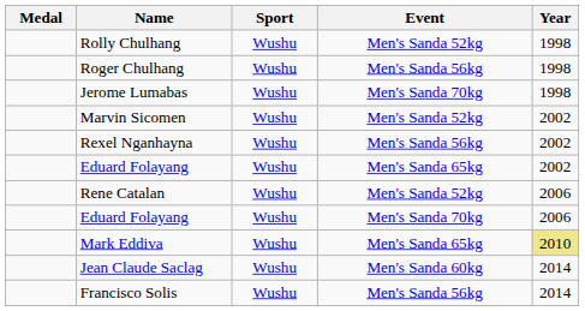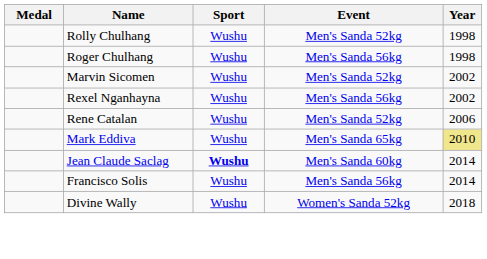 <table class="wikitable"  style="font-size:100%;  text-align:center;">
 <tr>
 <th width="65">Medal</th>
 <th width="150">Name</th>
 <th width="80">Sport</th>
 <th width="210">Event</th>
 <th width="40">Year</th>
 </tr>
 <tr>
 <td></td>
 <td align=left>Rolly Chulhang</td>
 <td><a href='#'>Wushu</a></td>
 <td><a href='#'>Men's Sanda 52kg</a></td>
 <td>1998</td>
 </tr>
 <tr>
 <td></td>
 <td align=left>Roger Chulhang</td>
 <td><a href='#'>Wushu</a></td>
 <td><a href='#'>Men's Sanda 56kg</a></td>
 <td>1998</td>
 </tr>
 <tr>
 <td></td>
-<td align=left>Jerome Lumabas</td>
-<td><a href='#'>Wushu</a></td>
-<td><a href='#'>Men's Sanda 70kg</a></td>
-<td>1998</td>
-</tr>
-<tr>
-<td></td>
 <td align=left>Marvin Sicomen</td>
 <td><a href='#'>Wushu</a></td>
 <td><a href='#'>Men's Sanda 52kg</a></td>
 <td>2002</td>
 </tr>
 <tr>
 <td></td>
 <td align=left>Rexel Nganhayna</td>
 <td><a href='#'>Wushu</a></td>
 <td><a href='#'>Men's Sanda 56kg</a></td>
 <td>2002</td>
 </tr>
 <tr>
 <td></td>
-<td align=left><a href='#'>Eduard Folayang</a></td>
-<td><a href='#'>Wushu</a></td>
-<td><a href='#'>Men's Sanda 65kg</a></td>
-<td>2002</td>
-</tr>
-<tr>
-<td></td>
 <td align=left>Rene Catalan</td>
 <td><a href='#'>Wushu</a></td>
 <td><a href='#'>Men's Sanda 52kg</a></td>
-<td>2006</td>
-</tr>
-<tr>
-<td></td>
-<td align=left><a href='#'>Eduard Folayang</a></td>
-<td><a href='#'>Wushu</a></td>
-<td><a href='#'>Men's Sanda 70kg</a></td>
 <td>2006</td>
 </tr>
 <tr>
 <td></td>
 <td align=left><a href='#'>Mark Eddiva</a></td>
 <td><a href='#'>Wushu</a></td>
 <td><a href='#'>Men's Sanda 65kg</a></td>
 <td style="background: khaki;">2010</td>
 </tr>
 <tr>
 <td></td>
 <td align=left><a href='#'>Jean Claude Saclag</a></td>
-<td><a href='#'>Wushu</a></td>
+<td><strong><a href='#'>Wushu</a></strong></td>
 <td><a href='#'>Men's Sanda 60kg</a></td>
 <td>2014</td>
 </tr>
 <tr>
 <td></td>
 <td align=left>Francisco Solis</td>
 <td><a href='#'>Wushu</a></td>
 <td><a href='#'>Men's Sanda 56kg</a></td>
 <td>2014</td>
 </tr>
+<tr>
+<td></td>
+<td align=left>Divine Wally</td>
+<td><a href='#'>Wushu</a></td>
+<td><a href='#'>Women's Sanda 52kg</a></td>
+<td>2018</td>
+</tr>
 </table>
